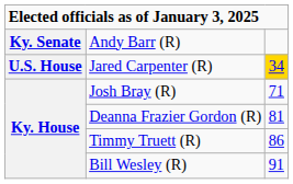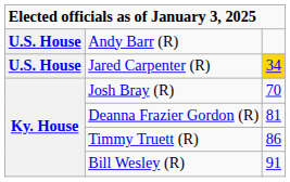 <table class=wikitable>
 <tr>
 <td colspan="3"><strong>Elected officials as of January 3, 2025</strong></td>
 </tr>
 <tr>
-<th scope=row><a href='#'>Ky. Senate</a></th>
+<th scope=row><a href='#'>U.S. House</a></th>
 <td><a href='#'>Andy Barr</a> (R)</td>
 <td></td>
 </tr>
 <tr>
 <th scope=row><a href='#'>U.S. House</a></th>
 <td><a href='#'>Jared Carpenter</a> (R)</td>
 <td style="background: gold;"><a href='#'>34</a></td>
 </tr>
 <tr>
 <th rowspan=18><a href='#'>Ky. House</a></th>
 <td><a href='#'>Josh Bray</a> (R)</td>
-<td><a href='#'>71</a></td>
+<td><a href='#'>70</a></td>
 </tr>
 <tr>
 <td><a href='#'>Deanna Frazier Gordon</a> (R)</td>
 <td><a href='#'>81</a></td>
 </tr>
 <tr>
 <td><a href='#'>Timmy Truett</a> (R)</td>
 <td><a href='#'>86</a></td>
 </tr>
 <tr>
 <td><a href='#'>Bill Wesley</a> (R)</td>
 <td><a href='#'>91</a></td>
 </tr>
 </table>
